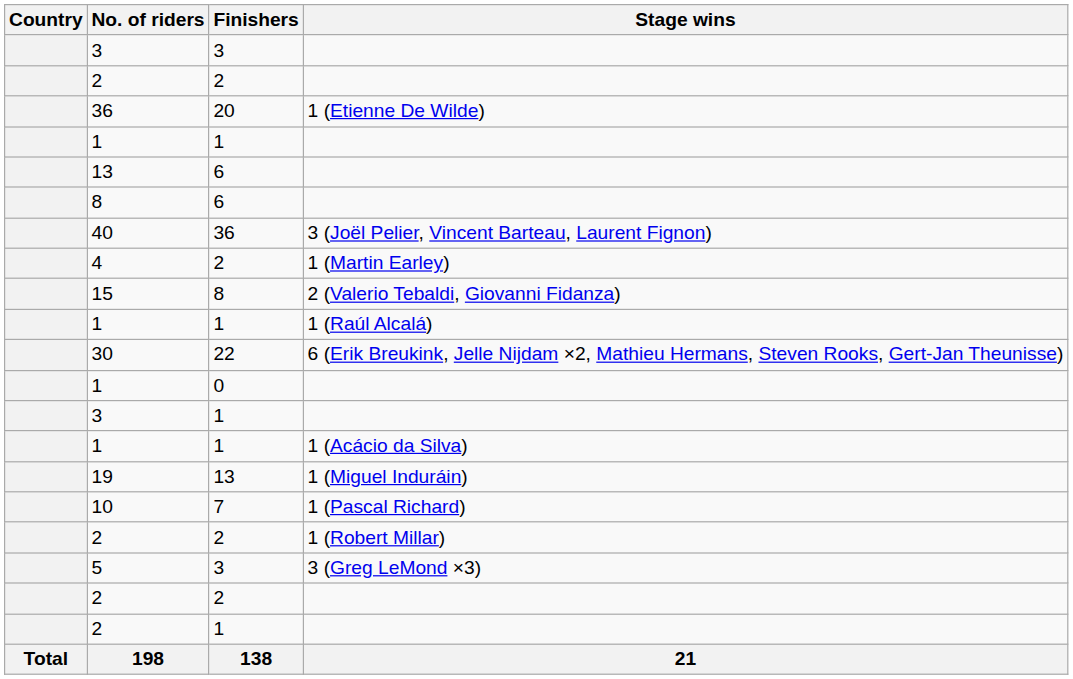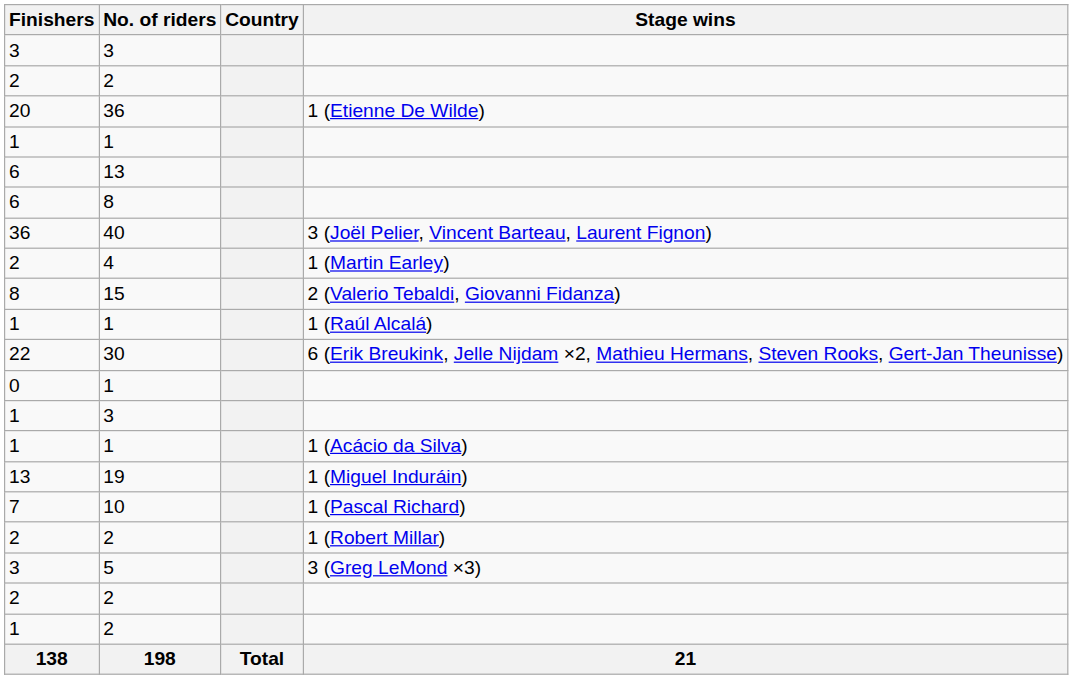 <table class="wikitable plainrowheaders sortable">
 <tr>
+<th scope="col">Finishers</th>
+<th scope="col">No. of riders</th>
 <th scope="col">Country</th>
-<th scope="col">No. of riders</th>
-<th scope="col">Finishers</th>
 <th scope="col">Stage wins</th>
 </tr>
 <tr>
-<th scope="row"></th>
 <td>3</td>
 <td>3</td>
+<th scope="row"></th>
 <td></td>
 </tr>
 <tr>
-<th scope="row"></th>
 <td>2</td>
 <td>2</td>
+<th scope="row"></th>
 <td></td>
 </tr>
 <tr>
+<td>20</td>
+<td>36</td>
 <th scope="row"></th>
-<td>36</td>
-<td>20</td>
 <td>1 (<a href='#'>Etienne De Wilde</a>)</td>
 </tr>
 <tr>
-<th scope="row"></th>
 <td>1</td>
 <td>1</td>
+<th scope="row"></th>
 <td></td>
 </tr>
 <tr>
+<td>6</td>
+<td>13</td>
 <th scope="row"></th>
-<td>13</td>
-<td>6</td>
 <td></td>
 </tr>
 <tr>
+<td>6</td>
+<td>8</td>
 <th scope="row"></th>
-<td>8</td>
-<td>6</td>
 <td></td>
 </tr>
 <tr>
+<td>36</td>
+<td>40</td>
 <th scope="row"></th>
-<td>40</td>
-<td>36</td>
 <td>3 (<a href='#'>Joël Pelier</a>, <a href='#'>Vincent Barteau</a>, <a href='#'>Laurent Fignon</a>)</td>
 </tr>
 <tr>
+<td>2</td>
+<td>4</td>
 <th scope="row"></th>
-<td>4</td>
-<td>2</td>
 <td>1 (<a href='#'>Martin Earley</a>)</td>
 </tr>
 <tr>
+<td>8</td>
+<td>15</td>
 <th scope="row"></th>
-<td>15</td>
-<td>8</td>
 <td>2 (<a href='#'>Valerio Tebaldi</a>, <a href='#'>Giovanni Fidanza</a>)</td>
 </tr>
 <tr>
-<th scope="row"></th>
 <td>1</td>
 <td>1</td>
+<th scope="row"></th>
 <td>1 (<a href='#'>Raúl Alcalá</a>)</td>
 </tr>
 <tr>
+<td>22</td>
+<td>30</td>
 <th scope="row"></th>
-<td>30</td>
-<td>22</td>
 <td>6 (<a href='#'>Erik Breukink</a>, <a href='#'>Jelle Nijdam</a> ×2, <a href='#'>Mathieu Hermans</a>, <a href='#'>Steven Rooks</a>, <a href='#'>Gert-Jan Theunisse</a>)</td>
 </tr>
 <tr>
+<td>0</td>
+<td>1</td>
 <th scope="row"></th>
-<td>1</td>
-<td>0</td>
 <td></td>
 </tr>
 <tr>
+<td>1</td>
+<td>3</td>
 <th scope="row"></th>
-<td>3</td>
-<td>1</td>
 <td></td>
 </tr>
 <tr>
-<th scope="row"></th>
 <td>1</td>
 <td>1</td>
+<th scope="row"></th>
 <td>1 (<a href='#'>Acácio da Silva</a>)</td>
 </tr>
 <tr>
+<td>13</td>
+<td>19</td>
 <th scope="row"></th>
-<td>19</td>
-<td>13</td>
 <td>1 (<a href='#'>Miguel Induráin</a>)</td>
 </tr>
 <tr>
+<td>7</td>
+<td>10</td>
 <th scope="row"></th>
-<td>10</td>
-<td>7</td>
 <td>1 (<a href='#'>Pascal Richard</a>)</td>
 </tr>
 <tr>
-<th scope="row"></th>
 <td>2</td>
 <td>2</td>
+<th scope="row"></th>
 <td>1 (<a href='#'>Robert Millar</a>)</td>
 </tr>
 <tr>
+<td>3</td>
+<td>5</td>
 <th scope="row"></th>
-<td>5</td>
-<td>3</td>
 <td>3 (<a href='#'>Greg LeMond</a> ×3)</td>
 </tr>
 <tr>
-<th scope="row"></th>
 <td>2</td>
 <td>2</td>
+<th scope="row"></th>
 <td></td>
 </tr>
 <tr>
+<td>1</td>
+<td>2</td>
 <th scope="row"></th>
-<td>2</td>
-<td>1</td>
 <td></td>
 </tr>
 <tr>
+<th>138</th>
+<th>198</th>
 <th>Total</th>
-<th>198</th>
-<th>138</th>
 <th>21</th>
 </tr>
 </table>
